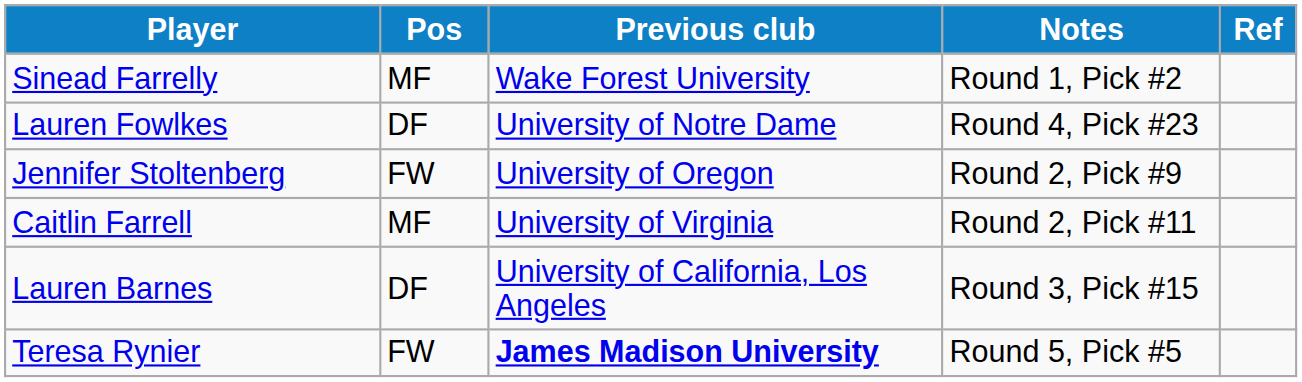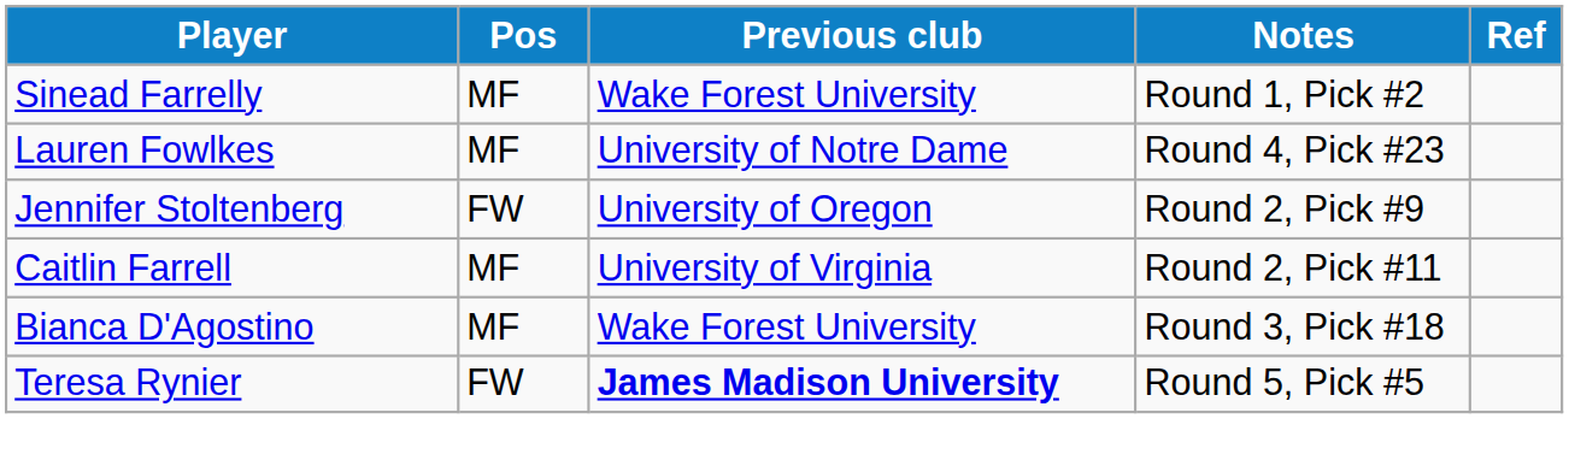 <table class="wikitable" style="text-align:left; font-size:90%;">
 <tr>
 <th style="color:white; background:#0E80C6; width:200px;">Player</th>
 <th style="color:white; background:#0E80C6; width:50px;">Pos</th>
 <th style="color:white; background:#0E80C6; width:250px;">Previous club</th>
 <th style="color:white; background:#0E80C6; width:150px;">Notes</th>
 <th style="color:white; background:#0E80C6; width:30px;">Ref</th>
 </tr>
 <tr>
 <td> <a href='#'>Sinead Farrelly</a></td>
 <td>MF</td>
 <td> <a href='#'>Wake Forest University</a></td>
 <td>Round 1, Pick #2</td>
 <td></td>
 </tr>
 <tr>
 <td> <a href='#'>Lauren Fowlkes</a></td>
-<td>DF</td>
+<td>MF</td>
 <td> <a href='#'>University of Notre Dame</a></td>
 <td>Round 4, Pick #23</td>
 <td></td>
 </tr>
 <tr>
 <td> <a href='#'>Jennifer Stoltenberg</a></td>
 <td>FW</td>
 <td> <a href='#'>University of Oregon</a></td>
 <td>Round 2, Pick #9</td>
 <td></td>
 </tr>
 <tr>
 <td> <a href='#'>Caitlin Farrell</a></td>
 <td>MF</td>
 <td> <a href='#'>University of Virginia</a></td>
 <td>Round 2, Pick #11</td>
 <td></td>
 </tr>
 <tr>
-<td> <a href='#'>Lauren Barnes</a></td>
-<td>DF</td>
-<td> <a href='#'>University of California, Los Angeles</a></td>
-<td>Round 3, Pick #15</td>
+<td> <a href='#'>Bianca D'Agostino</a></td>
+<td>MF</td>
+<td> <a href='#'>Wake Forest University</a></td>
+<td>Round 3, Pick #18</td>
 <td></td>
 </tr>
 <tr>
 <td> <a href='#'>Teresa Rynier</a></td>
 <td>FW</td>
 <td><strong> <a href='#'>James Madison University</a></strong></td>
 <td>Round 5, Pick #5</td>
 <td></td>
 </tr>
 </table>
